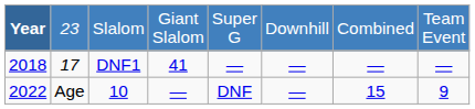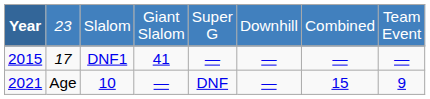 <table class="wikitable" style="font-size:95%; text-align:center; border:grey solid 1px; border-collapse:collapse;" width="40%">
 <tr style="background-color:#369; color:white;">
 <td rowspan="2" colspan="1" width="4%"><strong>Year</strong></td>
 </tr>
 <tr style="background-color:#4180be; color:white;">
 <td><em>23</em></td>
 <td width="5%">Slalom</td>
 <td width="5%">Giant<br>Slalom</td>
 <td width="5%">Super G</td>
 <td width="5%">Downhill</td>
 <td width="5%">Combined</td>
 <td width="5%">Team Event</td>
 </tr>
 <tr style="background-color:#8CB2D8; color:white;">
 </tr>
 <tr>
-<td><a href='#'>2018</a></td>
+<td><a href='#'>2015</a></td>
 <td><em>17</em></td>
 <td><a href='#'>DNF1</a></td>
 <td><a href='#'>41</a></td>
 <td><a href='#'>—</a></td>
 <td><a href='#'>—</a></td>
 <td><a href='#'>—</a></td>
 <td><a href='#'>—</a></td>
 </tr>
 <tr>
-<td><a href='#'>2022</a></td>
+<td><a href='#'>2021</a></td>
 <td width="5%">Age</td>
 <td><a href='#'>10</a></td>
 <td><a href='#'>—</a></td>
 <td><a href='#'>DNF</a></td>
 <td><a href='#'>—</a></td>
 <td><a href='#'>15</a></td>
 <td><a href='#'>9</a></td>
 </tr>
 </table>
